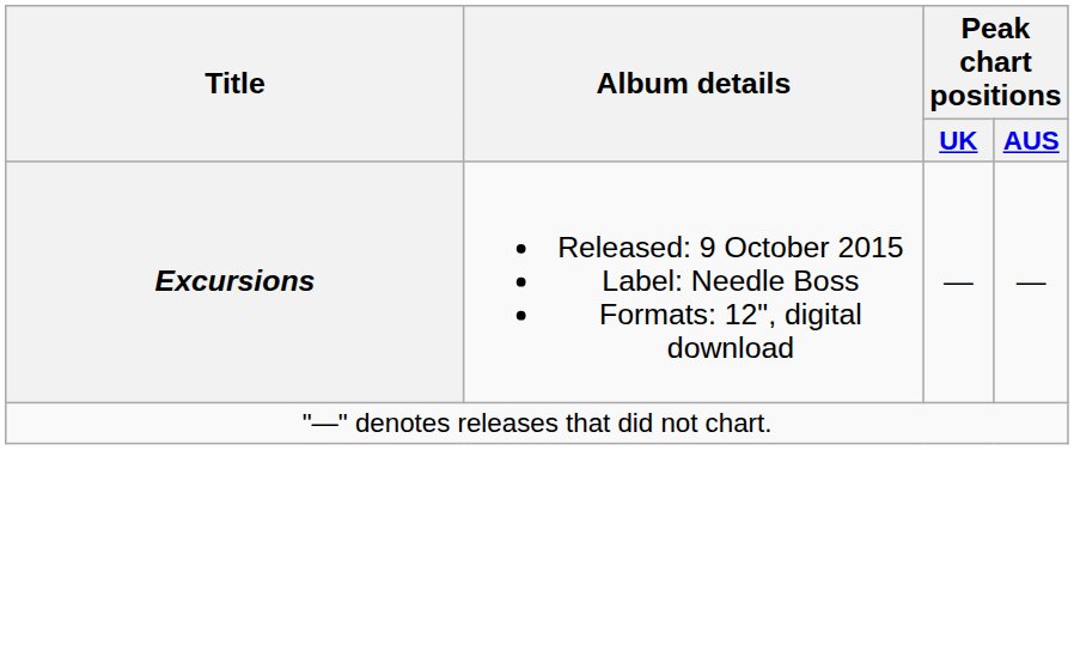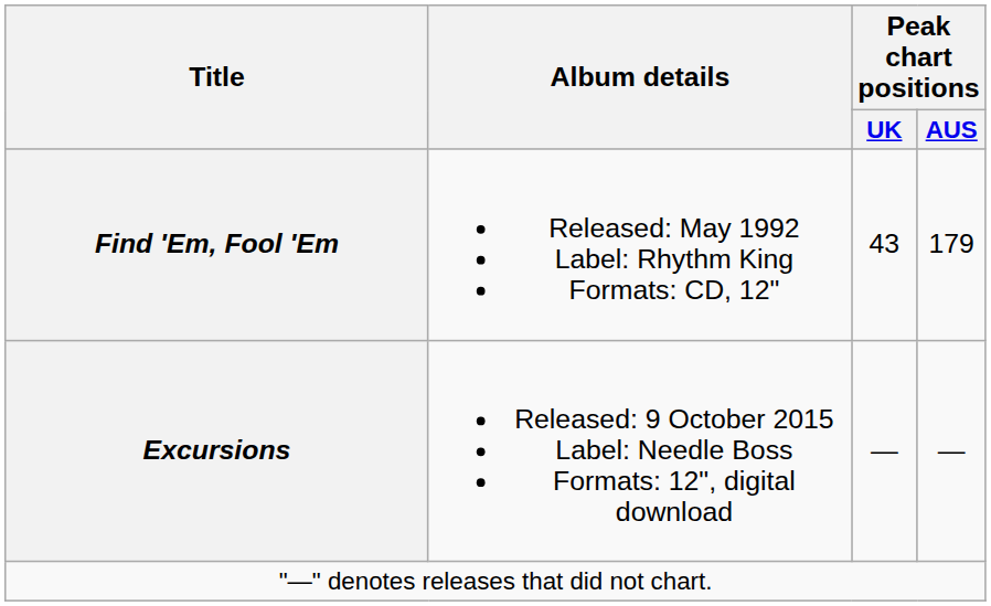 <table class="wikitable plainrowheaders" style="text-align:center;">
 <tr>
 <th rowspan="2" scope="col" style="width:15em;">Title</th>
 <th rowspan="2" scope="col" style="width:15em;">Album details</th>
 <th scope="col" colspan="2">Peak chart positions</th>
 </tr>
 <tr>
 <th scope="col" style="width:2em;font-size:90%;"><a href='#'>UK</a><br></th>
 <th scope="col" style="width:2em;font-size:90%;"><a href='#'>AUS</a><br></th>
 </tr>
 <tr>
+<th scope="row"><em>Find 'Em, Fool 'Em</em></th>
+<td><br><ul><li>Released: May 1992</li><li>Label: Rhythm King</li><li>Formats: CD, 12"</li></ul></td>
+<td>43</td>
+<td>179</td>
+</tr>
+<tr>
 <th scope="row"><em>Excursions</em></th>
 <td><br><ul><li>Released: 9 October 2015</li><li>Label: Needle Boss</li><li>Formats: 12", digital download</li></ul></td>
 <td>—</td>
 <td>—</td>
 </tr>
 <tr>
 <td colspan="4" style="font-size:90%">"—" denotes releases that did not chart.</td>
 </tr>
 </table>
